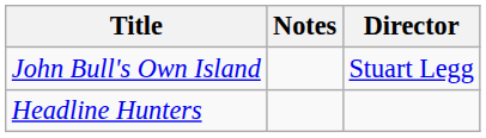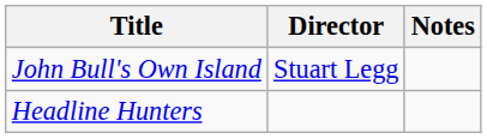 <table class="wikitable">
 <tr>
 <th>Title</th>
+<th>Director</th>
 <th>Notes</th>
-<th>Director</th>
 </tr>
 <tr>
 <td><em><a href='#'>John Bull's Own Island</a></em></td>
+<td><a href='#'>Stuart Legg</a></td>
 <td></td>
-<td><a href='#'>Stuart Legg</a></td>
 </tr>
 <tr>
 <td><em><a href='#'>Headline Hunters</a></em></td>
 <td></td>
 <td></td>
 </tr>
 </table>
